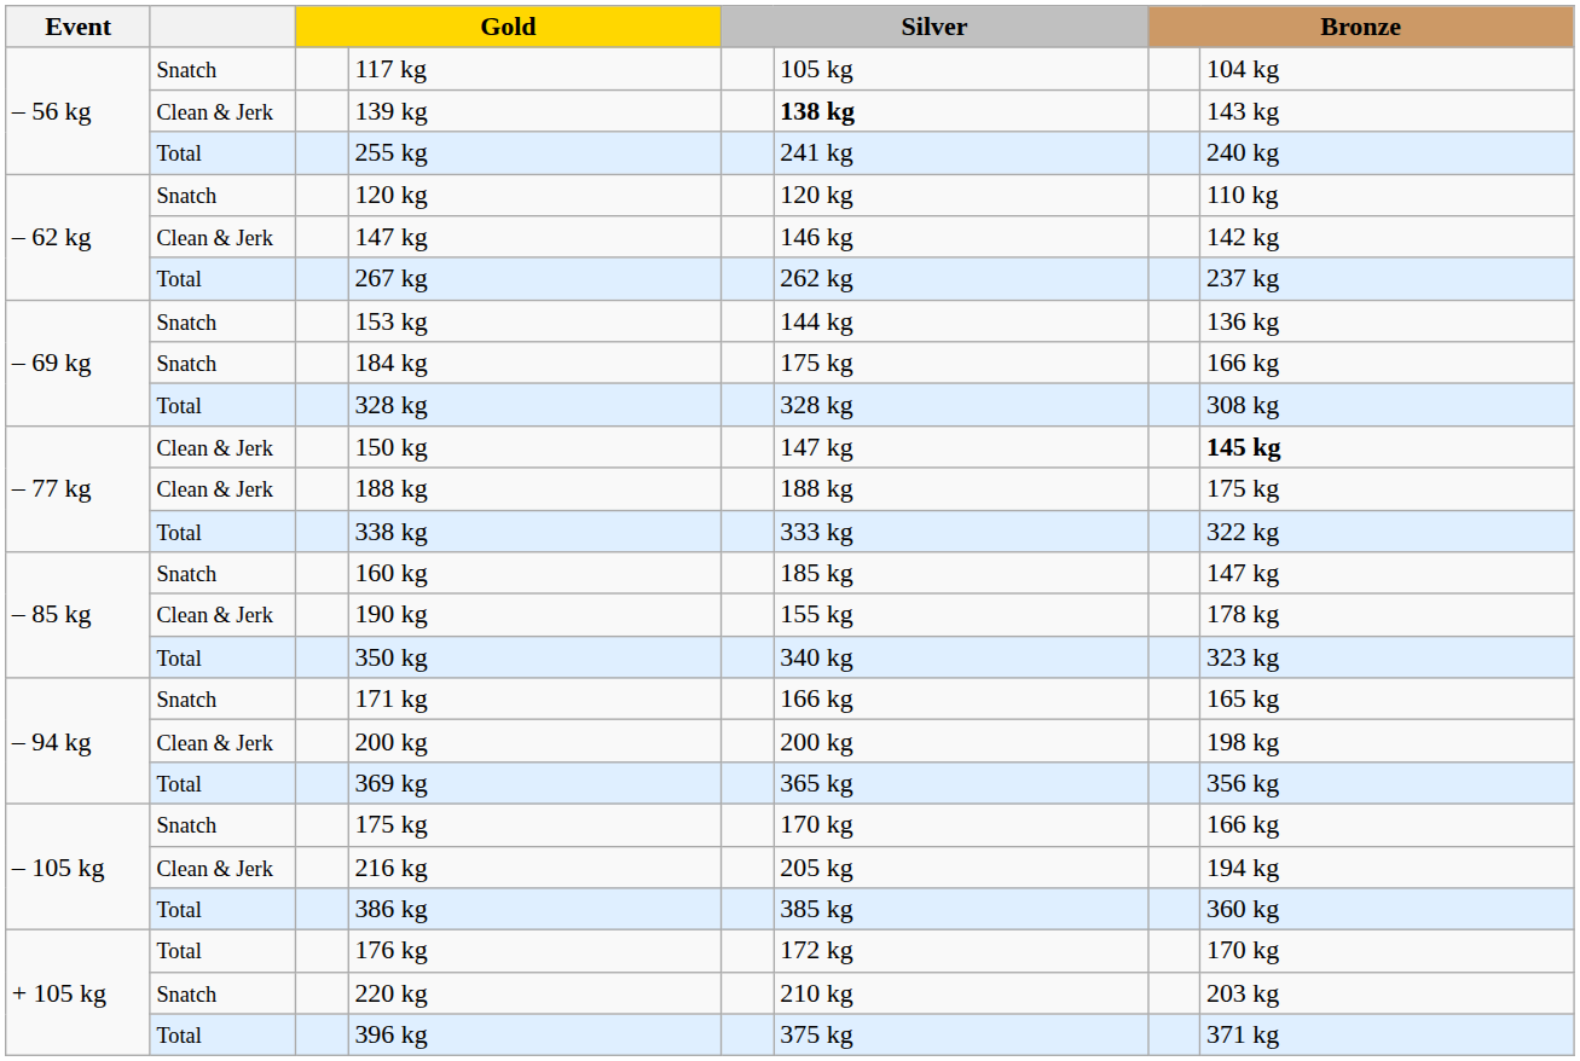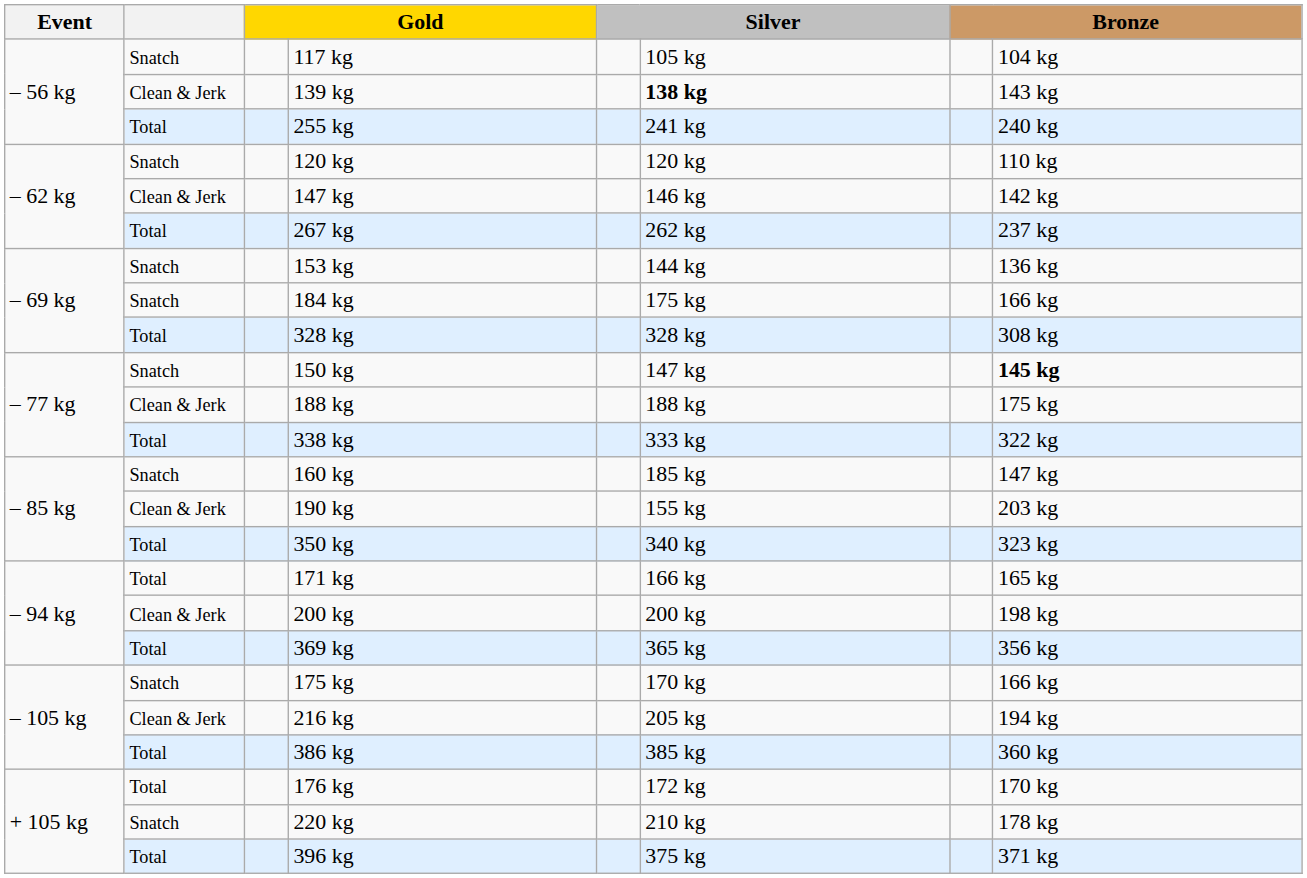 <table class="wikitable">
 <tr>
 <th width=80>Event</th>
 <th width=80></th>
 <td bgcolor=gold align="center" colspan=2 width=250><strong>Gold</strong></td>
 <td bgcolor=silver align="center" colspan=2 width=250><strong>Silver</strong></td>
 <td bgcolor=#cc9966 colspan=2 align="center" width=250><strong>Bronze</strong></td>
 </tr>
 <tr>
 <td rowspan=3>– 56 kg</td>
 <td><small>Snatch</small></td>
 <td></td>
 <td>117 kg</td>
 <td></td>
 <td>105 kg</td>
 <td></td>
 <td>104 kg</td>
 </tr>
 <tr>
 <td><small>Clean & Jerk</small></td>
 <td></td>
 <td>139 kg</td>
 <td></td>
 <td><strong>138 kg</strong></td>
 <td></td>
 <td>143 kg</td>
 </tr>
 <tr bgcolor=#dfefff>
 <td><small>Total</small></td>
 <td></td>
 <td>255 kg</td>
 <td></td>
 <td>241 kg</td>
 <td></td>
 <td>240 kg</td>
 </tr>
 <tr>
 <td rowspan=3>– 62 kg</td>
 <td><small>Snatch</small></td>
 <td></td>
 <td>120 kg</td>
 <td></td>
 <td>120 kg</td>
 <td></td>
 <td>110 kg</td>
 </tr>
 <tr>
 <td><small>Clean & Jerk</small></td>
 <td></td>
 <td>147 kg</td>
 <td></td>
 <td>146 kg</td>
 <td></td>
 <td>142 kg</td>
 </tr>
 <tr bgcolor=#dfefff>
 <td><small>Total</small></td>
 <td></td>
 <td>267 kg</td>
 <td></td>
 <td>262 kg</td>
 <td></td>
 <td>237 kg</td>
 </tr>
 <tr>
 <td rowspan=3>– 69 kg</td>
 <td><small>Snatch</small></td>
 <td></td>
 <td>153 kg</td>
 <td></td>
 <td>144 kg</td>
 <td></td>
 <td>136 kg</td>
 </tr>
 <tr>
 <td><small>Snatch</small></td>
 <td></td>
 <td>184 kg</td>
 <td></td>
 <td>175 kg</td>
 <td></td>
 <td>166 kg</td>
 </tr>
 <tr bgcolor=#dfefff>
 <td><small>Total</small></td>
 <td></td>
 <td>328 kg</td>
 <td></td>
 <td>328 kg</td>
 <td></td>
 <td>308 kg</td>
 </tr>
 <tr>
 <td rowspan=3>– 77 kg</td>
-<td><small>Clean & Jerk</small></td>
+<td><small>Snatch</small></td>
 <td></td>
 <td>150 kg</td>
 <td></td>
 <td>147 kg</td>
 <td></td>
 <td><strong>145 kg</strong></td>
 </tr>
 <tr>
 <td><small>Clean & Jerk</small></td>
 <td></td>
 <td>188 kg</td>
 <td></td>
 <td>188 kg</td>
 <td></td>
 <td>175 kg</td>
 </tr>
 <tr bgcolor=#dfefff>
 <td><small>Total</small></td>
 <td></td>
 <td>338 kg</td>
 <td></td>
 <td>333 kg</td>
 <td></td>
 <td>322 kg</td>
 </tr>
 <tr>
 <td rowspan=3>– 85 kg</td>
 <td><small>Snatch</small></td>
 <td></td>
 <td>160 kg</td>
 <td></td>
 <td>185 kg</td>
 <td></td>
 <td>147 kg</td>
 </tr>
 <tr>
 <td><small>Clean & Jerk</small></td>
 <td></td>
 <td>190 kg</td>
 <td></td>
 <td>155 kg</td>
 <td></td>
-<td>178 kg</td>
+<td>203 kg</td>
 </tr>
 <tr bgcolor=#dfefff>
 <td><small>Total</small></td>
 <td></td>
 <td>350 kg</td>
 <td></td>
 <td>340 kg</td>
 <td></td>
 <td>323 kg</td>
 </tr>
 <tr>
 <td rowspan=3>– 94 kg</td>
-<td><small>Snatch</small></td>
+<td><small>Total</small></td>
 <td></td>
 <td>171 kg</td>
 <td></td>
 <td>166 kg</td>
 <td></td>
 <td>165 kg</td>
 </tr>
 <tr>
 <td><small>Clean & Jerk</small></td>
 <td></td>
 <td>200 kg</td>
 <td></td>
 <td>200 kg</td>
 <td></td>
 <td>198 kg</td>
 </tr>
 <tr bgcolor=#dfefff>
 <td><small>Total</small></td>
 <td></td>
 <td>369 kg</td>
 <td></td>
 <td>365 kg</td>
 <td></td>
 <td>356 kg</td>
 </tr>
 <tr>
 <td rowspan=3>– 105 kg</td>
 <td><small>Snatch</small></td>
 <td></td>
 <td>175 kg</td>
 <td></td>
 <td>170 kg</td>
 <td></td>
 <td>166 kg</td>
 </tr>
 <tr>
 <td><small>Clean & Jerk</small></td>
 <td></td>
 <td>216 kg</td>
 <td></td>
 <td>205 kg</td>
 <td></td>
 <td>194 kg</td>
 </tr>
 <tr bgcolor=#dfefff>
 <td><small>Total</small></td>
 <td></td>
 <td>386 kg</td>
 <td></td>
 <td>385 kg</td>
 <td></td>
 <td>360 kg</td>
 </tr>
 <tr>
 <td rowspan=3>+ 105 kg</td>
 <td><small>Total</small></td>
 <td></td>
 <td>176 kg</td>
 <td></td>
 <td>172 kg</td>
 <td></td>
 <td>170 kg</td>
 </tr>
 <tr>
 <td><small>Snatch</small></td>
 <td></td>
 <td>220 kg</td>
 <td></td>
 <td>210 kg</td>
 <td></td>
-<td>203 kg</td>
+<td>178 kg</td>
 </tr>
 <tr bgcolor=#dfefff>
 <td><small>Total</small></td>
 <td></td>
 <td>396 kg</td>
 <td></td>
 <td>375 kg</td>
 <td></td>
 <td>371 kg</td>
 </tr>
 </table>
